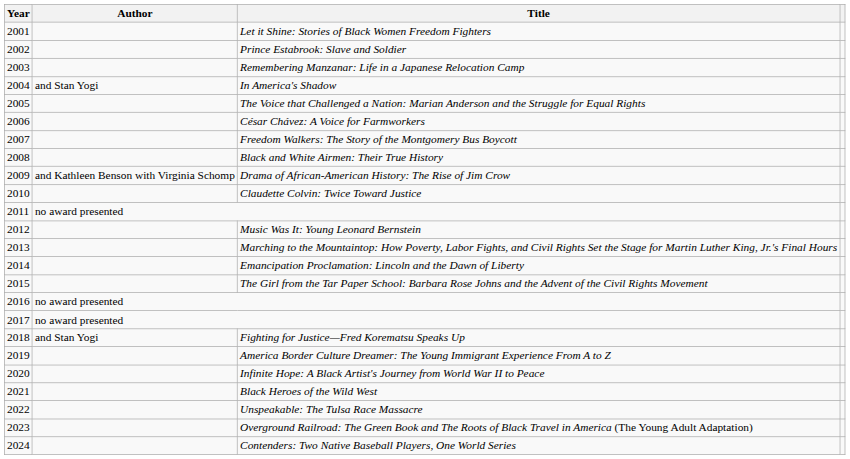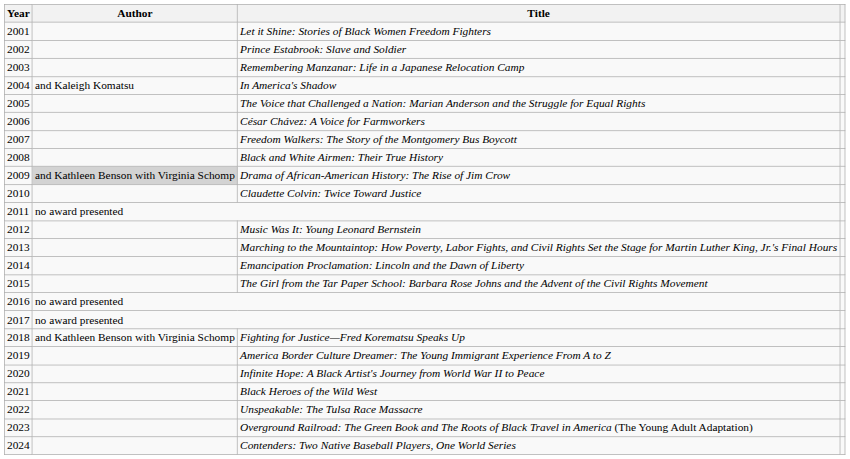 <table class="wikitable sortable">
 <tr>
 <th>Year</th>
 <th>Author</th>
 <th>Title</th>
 <th class="unsortable"></th>
 </tr>
 <tr>
 <td>2001</td>
 <td></td>
 <td><em>Let it Shine: Stories of Black Women Freedom Fighters</em></td>
 <td></td>
 </tr>
 <tr>
 <td>2002</td>
 <td></td>
 <td><em>Prince Estabrook: Slave and Soldier</em></td>
 <td></td>
 </tr>
 <tr>
 <td>2003</td>
 <td></td>
 <td><em>Remembering Manzanar: Life in a Japanese Relocation Camp</em></td>
 <td></td>
 </tr>
 <tr>
 <td>2004</td>
-<td> and Stan Yogi</td>
+<td> and Kaleigh Komatsu</td>
 <td><em>In America's Shadow</em></td>
 <td></td>
 </tr>
 <tr>
 <td>2005</td>
 <td></td>
 <td><em>The Voice that Challenged a Nation: Marian Anderson and the Struggle for Equal Rights</em></td>
 </tr>
 <tr>
 <td>2006</td>
 <td></td>
 <td><em>César Chávez: A Voice for Farmworkers</em></td>
 <td></td>
 </tr>
 <tr>
 <td>2007</td>
 <td></td>
 <td><em>Freedom Walkers: The Story of the Montgomery Bus Boycott</em></td>
 <td></td>
 </tr>
 <tr>
 <td>2008</td>
 <td></td>
 <td><em>Black and White Airmen: Their True History</em></td>
 <td></td>
 </tr>
 <tr>
 <td>2009</td>
-<td> and Kathleen Benson with Virginia Schomp</td>
+<td style="background: lightgrey;"> and Kathleen Benson with Virginia Schomp</td>
 <td><em>Drama of African-American History: The Rise of Jim Crow</em></td>
 <td></td>
 </tr>
 <tr>
 <td>2010</td>
 <td></td>
 <td><em>Claudette Colvin: Twice Toward Justice</em></td>
 <td></td>
 </tr>
 <tr>
 <td>2011</td>
 <td colspan="2">no award presented</td>
 <td></td>
 </tr>
 <tr>
 <td>2012</td>
 <td></td>
 <td><em>Music Was It: Young Leonard Bernstein</em></td>
 <td></td>
 </tr>
 <tr>
 <td>2013</td>
 <td></td>
 <td><em>Marching to the Mountaintop: How Poverty, Labor Fights, and Civil Rights Set the Stage for Martin Luther King, Jr.'s Final Hours</em></td>
 <td></td>
 </tr>
 <tr>
 <td>2014</td>
 <td></td>
 <td><em>Emancipation Proclamation: Lincoln and the Dawn of Liberty</em></td>
 <td></td>
 </tr>
 <tr>
 <td>2015</td>
 <td></td>
 <td><em>The Girl from the Tar Paper School: Barbara Rose Johns and the Advent of the Civil Rights Movement</em></td>
 <td></td>
 </tr>
 <tr>
 <td>2016</td>
 <td colspan="2">no award presented</td>
 <td></td>
 </tr>
 <tr>
 <td>2017</td>
 <td colspan="2">no award presented</td>
 <td></td>
 </tr>
 <tr>
 <td>2018</td>
-<td> and Stan Yogi</td>
+<td> and Kathleen Benson with Virginia Schomp</td>
 <td><em>Fighting for Justice—Fred Korematsu Speaks Up</em></td>
 <td></td>
 </tr>
 <tr>
 <td>2019</td>
 <td></td>
 <td><em>America Border Culture Dreamer: The Young Immigrant Experience From A to Z</em></td>
 <td></td>
 </tr>
 <tr>
 <td>2020</td>
 <td></td>
 <td><em>Infinite Hope: A Black Artist's Journey from World War II to Peace</em></td>
 <td></td>
 </tr>
 <tr>
 <td>2021</td>
 <td></td>
 <td><em>Black Heroes of the Wild West</em></td>
 <td></td>
 </tr>
 <tr>
 <td>2022</td>
 <td></td>
 <td><em>Unspeakable: The Tulsa Race Massacre</em></td>
 <td></td>
 </tr>
 <tr>
 <td>2023</td>
 <td></td>
 <td><em>Overground Railroad: The Green Book and The Roots of Black Travel in America</em> (The Young Adult Adaptation)</td>
 <td></td>
 </tr>
 <tr>
 <td>2024</td>
 <td></td>
 <td><em>Contenders: Two Native Baseball Players, One World Series</em></td>
 <td></td>
 </tr>
 </table>
